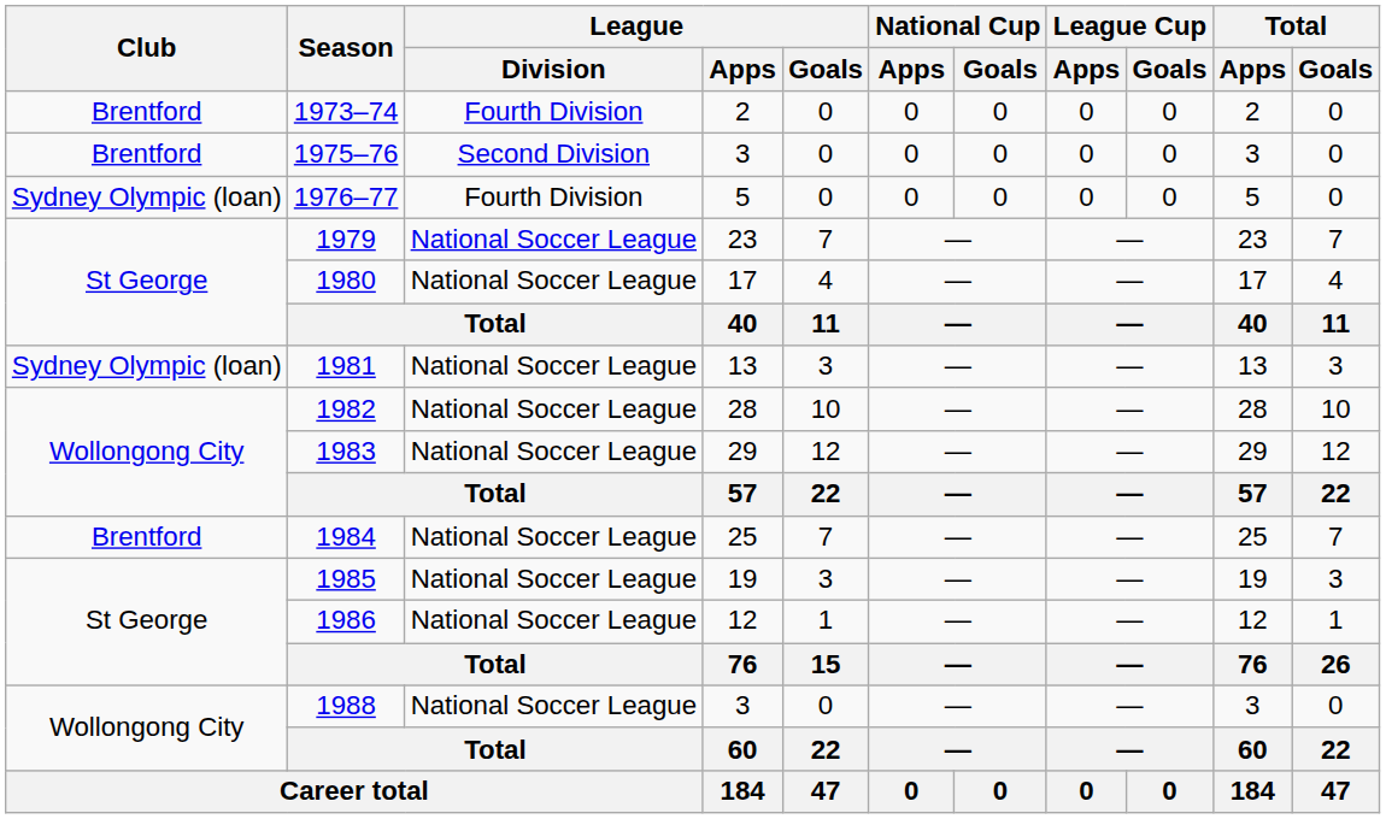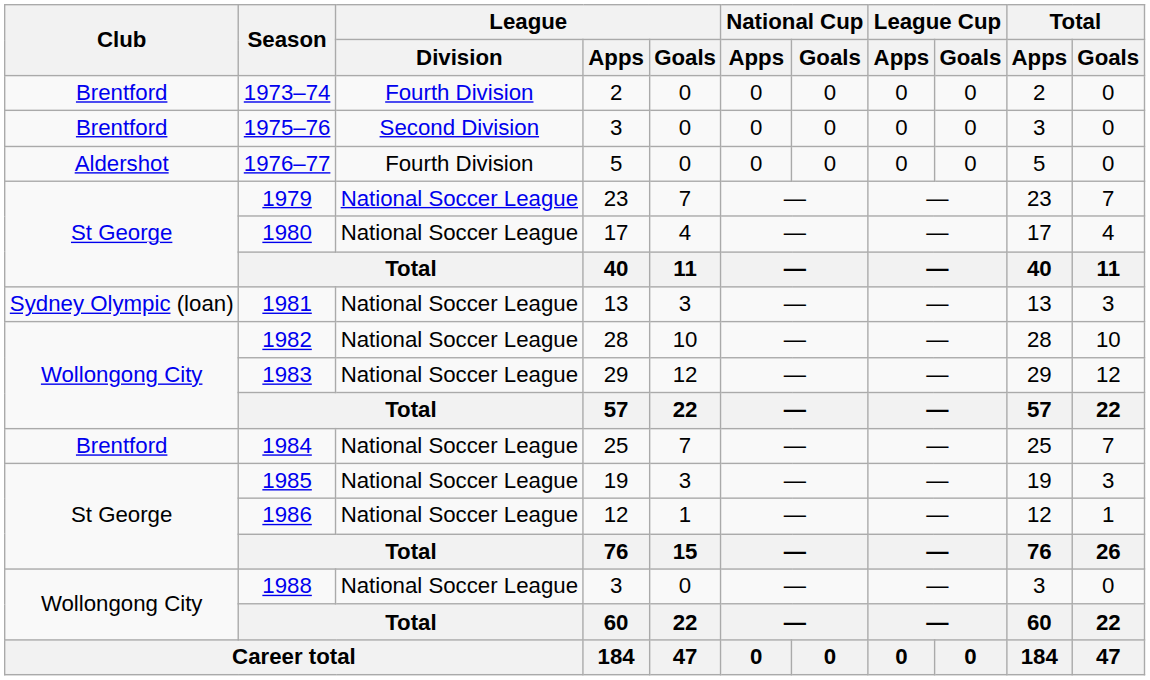 <table class="wikitable" style="text-align: center;">
 <tr>
 <th rowspan="2">Club</th>
 <th rowspan="2">Season</th>
 <th colspan="3">League</th>
 <th colspan="2">National Cup</th>
 <th colspan="2">League Cup</th>
 <th colspan="2">Total</th>
 </tr>
 <tr>
 <th>Division</th>
 <th>Apps</th>
 <th>Goals</th>
 <th>Apps</th>
 <th>Goals</th>
 <th>Apps</th>
 <th>Goals</th>
 <th>Apps</th>
 <th>Goals</th>
 </tr>
 <tr>
 <td><a href='#'>Brentford</a></td>
 <td><a href='#'>1973–74</a></td>
 <td><a href='#'>Fourth Division</a></td>
 <td>2</td>
 <td>0</td>
 <td>0</td>
 <td>0</td>
 <td>0</td>
 <td>0</td>
 <td>2</td>
 <td>0</td>
 </tr>
 <tr>
 <td><a href='#'>Brentford</a></td>
 <td><a href='#'>1975–76</a></td>
 <td><a href='#'>Second Division</a></td>
 <td>3</td>
 <td>0</td>
 <td>0</td>
 <td>0</td>
 <td>0</td>
 <td>0</td>
 <td>3</td>
 <td>0</td>
 </tr>
 <tr>
-<td><a href='#'>Sydney Olympic</a> (loan)</td>
+<td><a href='#'>Aldershot</a></td>
 <td><a href='#'>1976–77</a></td>
 <td>Fourth Division</td>
 <td>5</td>
 <td>0</td>
 <td>0</td>
 <td>0</td>
 <td>0</td>
 <td>0</td>
 <td>5</td>
 <td>0</td>
 </tr>
 <tr>
 <td rowspan="3"><a href='#'>St George</a></td>
 <td><a href='#'>1979</a></td>
 <td><a href='#'>National Soccer League</a></td>
 <td>23</td>
 <td>7</td>
 <td colspan="2">―</td>
 <td colspan="2">―</td>
 <td>23</td>
 <td>7</td>
 </tr>
 <tr>
 <td><a href='#'>1980</a></td>
 <td>National Soccer League</td>
 <td>17</td>
 <td>4</td>
 <td colspan="2">―</td>
 <td colspan="2">―</td>
 <td>17</td>
 <td>4</td>
 </tr>
 <tr>
 <th colspan="2">Total</th>
 <th>40</th>
 <th>11</th>
 <th colspan="2">―</th>
 <th colspan="2">―</th>
 <th>40</th>
 <th>11</th>
 </tr>
 <tr>
 <td><a href='#'>Sydney Olympic</a> (loan)</td>
 <td><a href='#'>1981</a></td>
 <td>National Soccer League</td>
 <td>13</td>
 <td>3</td>
 <td colspan="2">―</td>
 <td colspan="2">―</td>
 <td>13</td>
 <td>3</td>
 </tr>
 <tr>
 <td rowspan="3"><a href='#'>Wollongong City</a></td>
 <td><a href='#'>1982</a></td>
 <td>National Soccer League</td>
 <td>28</td>
 <td>10</td>
 <td colspan="2">―</td>
 <td colspan="2">―</td>
 <td>28</td>
 <td>10</td>
 </tr>
 <tr>
 <td><a href='#'>1983</a></td>
 <td>National Soccer League</td>
 <td>29</td>
 <td>12</td>
 <td colspan="2">―</td>
 <td colspan="2">―</td>
 <td>29</td>
 <td>12</td>
 </tr>
 <tr>
 <th colspan="2">Total</th>
 <th>57</th>
 <th>22</th>
 <th colspan="2">―</th>
 <th colspan="2">―</th>
 <th>57</th>
 <th>22</th>
 </tr>
 <tr>
 <td><a href='#'>Brentford</a></td>
 <td><a href='#'>1984</a></td>
 <td>National Soccer League</td>
 <td>25</td>
 <td>7</td>
 <td colspan="2">―</td>
 <td colspan="2">―</td>
 <td>25</td>
 <td>7</td>
 </tr>
 <tr>
 <td rowspan="3">St George</td>
 <td><a href='#'>1985</a></td>
 <td>National Soccer League</td>
 <td>19</td>
 <td>3</td>
 <td colspan="2">―</td>
 <td colspan="2">―</td>
 <td>19</td>
 <td>3</td>
 </tr>
 <tr>
 <td><a href='#'>1986</a></td>
 <td>National Soccer League</td>
 <td>12</td>
 <td>1</td>
 <td colspan="2">―</td>
 <td colspan="2">―</td>
 <td>12</td>
 <td>1</td>
 </tr>
 <tr>
 <th colspan="2">Total</th>
 <th>76</th>
 <th>15</th>
 <th colspan="2">―</th>
 <th colspan="2">―</th>
 <th>76</th>
 <th>26</th>
 </tr>
 <tr>
 <td rowspan="2">Wollongong City</td>
 <td><a href='#'>1988</a></td>
 <td>National Soccer League</td>
 <td>3</td>
 <td>0</td>
 <td colspan="2">―</td>
 <td colspan="2">―</td>
 <td>3</td>
 <td>0</td>
 </tr>
 <tr>
 <th colspan="2">Total</th>
 <th>60</th>
 <th>22</th>
 <th colspan="2">―</th>
 <th colspan="2">―</th>
 <th>60</th>
 <th>22</th>
 </tr>
 <tr>
 <th colspan="3">Career total</th>
 <th>184</th>
 <th>47</th>
 <th>0</th>
 <th>0</th>
 <th>0</th>
 <th>0</th>
 <th>184</th>
 <th>47</th>
 </tr>
 </table>
